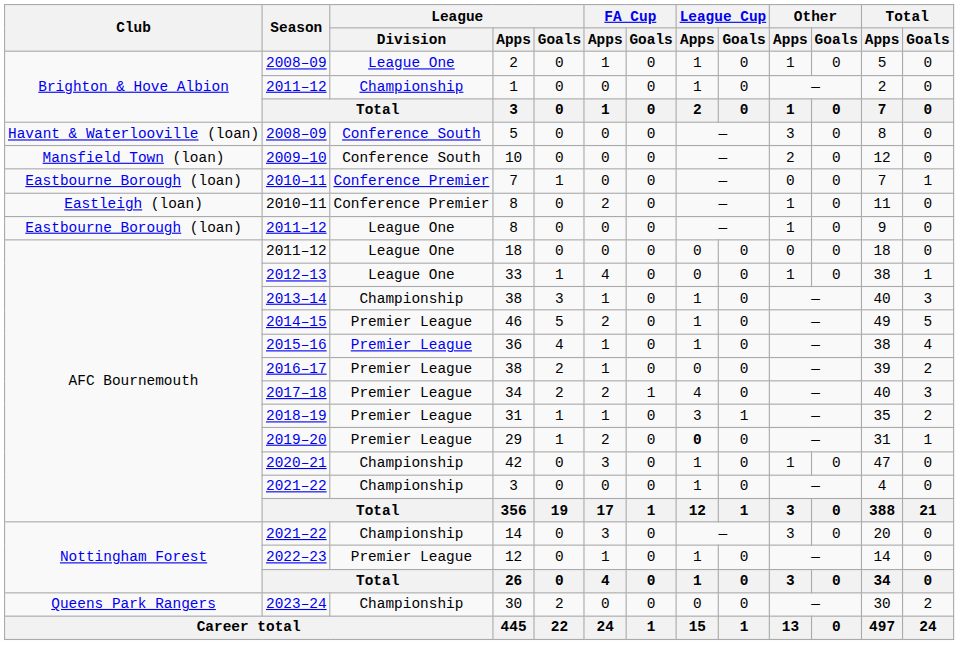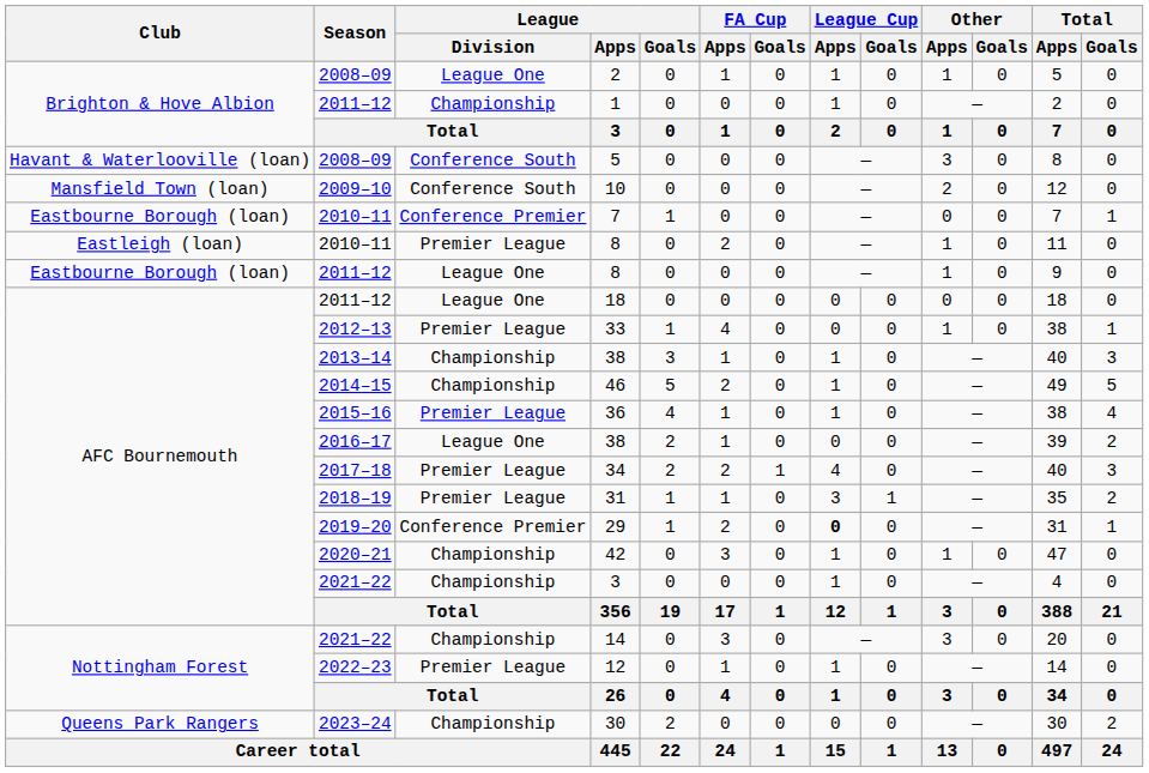 <table class=wikitable style=text-align:center>
 <tr>
 <th rowspan=2>Club</th>
 <th rowspan=2>Season</th>
 <th colspan=3>League</th>
 <th colspan=2><a href='#'>FA Cup</a></th>
 <th colspan=2><a href='#'>League Cup</a></th>
 <th colspan=2>Other</th>
 <th colspan=2>Total</th>
 </tr>
 <tr>
 <th>Division</th>
 <th>Apps</th>
 <th>Goals</th>
 <th>Apps</th>
 <th>Goals</th>
 <th>Apps</th>
 <th>Goals</th>
 <th>Apps</th>
 <th>Goals</th>
 <th>Apps</th>
 <th>Goals</th>
 </tr>
 <tr>
 <td rowspan=3><a href='#'>Brighton & Hove Albion</a></td>
 <td><a href='#'>2008–09</a></td>
 <td><a href='#'>League One</a></td>
 <td>2</td>
 <td>0</td>
 <td>1</td>
 <td>0</td>
 <td>1</td>
 <td>0</td>
 <td>1</td>
 <td>0</td>
 <td>5</td>
 <td>0</td>
 </tr>
 <tr>
 <td><a href='#'>2011–12</a></td>
 <td><a href='#'>Championship</a></td>
 <td>1</td>
 <td>0</td>
 <td>0</td>
 <td>0</td>
 <td>1</td>
 <td>0</td>
 <td colspan=2>—</td>
 <td>2</td>
 <td>0</td>
 </tr>
 <tr>
 <th colspan=2>Total</th>
 <th>3</th>
 <th>0</th>
 <th>1</th>
 <th>0</th>
 <th>2</th>
 <th>0</th>
 <th>1</th>
 <th>0</th>
 <th>7</th>
 <th>0</th>
 </tr>
 <tr>
 <td><a href='#'>Havant & Waterlooville</a> (loan)</td>
 <td><a href='#'>2008–09</a></td>
 <td><a href='#'>Conference South</a></td>
 <td>5</td>
 <td>0</td>
 <td>0</td>
 <td>0</td>
 <td colspan=2>—</td>
 <td>3</td>
 <td>0</td>
 <td>8</td>
 <td>0</td>
 </tr>
 <tr>
 <td><a href='#'>Mansfield Town</a> (loan)</td>
 <td><a href='#'>2009–10</a></td>
 <td>Conference South</td>
 <td>10</td>
 <td>0</td>
 <td>0</td>
 <td>0</td>
 <td colspan=2>—</td>
 <td>2</td>
 <td>0</td>
 <td>12</td>
 <td>0</td>
 </tr>
 <tr>
 <td><a href='#'>Eastbourne Borough</a> (loan)</td>
 <td><a href='#'>2010–11</a></td>
 <td><a href='#'>Conference Premier</a></td>
 <td>7</td>
 <td>1</td>
 <td>0</td>
 <td>0</td>
 <td colspan=2>—</td>
 <td>0</td>
 <td>0</td>
 <td>7</td>
 <td>1</td>
 </tr>
 <tr>
 <td><a href='#'>Eastleigh</a> (loan)</td>
 <td>2010–11</td>
-<td>Conference Premier</td>
+<td>Premier League</td>
 <td>8</td>
 <td>0</td>
 <td>2</td>
 <td>0</td>
 <td colspan=2>—</td>
 <td>1</td>
 <td>0</td>
 <td>11</td>
 <td>0</td>
 </tr>
 <tr>
 <td><a href='#'>Eastbourne Borough</a> (loan)</td>
 <td><a href='#'>2011–12</a></td>
 <td>League One</td>
 <td>8</td>
 <td>0</td>
 <td>0</td>
 <td>0</td>
 <td colspan=2>—</td>
 <td>1</td>
 <td>0</td>
 <td>9</td>
 <td>0</td>
 </tr>
 <tr>
 <td rowspan=12>AFC Bournemouth</td>
 <td>2011–12</td>
 <td>League One</td>
 <td>18</td>
 <td>0</td>
 <td>0</td>
 <td>0</td>
 <td>0</td>
 <td>0</td>
 <td>0</td>
 <td>0</td>
 <td>18</td>
 <td>0</td>
 </tr>
 <tr>
 <td><a href='#'>2012–13</a></td>
-<td>League One</td>
+<td>Premier League</td>
 <td>33</td>
 <td>1</td>
 <td>4</td>
 <td>0</td>
 <td>0</td>
 <td>0</td>
 <td>1</td>
 <td>0</td>
 <td>38</td>
 <td>1</td>
 </tr>
 <tr>
 <td><a href='#'>2013–14</a></td>
 <td>Championship</td>
 <td>38</td>
 <td>3</td>
 <td>1</td>
 <td>0</td>
 <td>1</td>
 <td>0</td>
 <td colspan=2>—</td>
 <td>40</td>
 <td>3</td>
 </tr>
 <tr>
 <td><a href='#'>2014–15</a></td>
-<td>Premier League</td>
+<td>Championship</td>
 <td>46</td>
 <td>5</td>
 <td>2</td>
 <td>0</td>
 <td>1</td>
 <td>0</td>
 <td colspan=2>—</td>
 <td>49</td>
 <td>5</td>
 </tr>
 <tr>
 <td><a href='#'>2015–16</a></td>
 <td><a href='#'>Premier League</a></td>
 <td>36</td>
 <td>4</td>
 <td>1</td>
 <td>0</td>
 <td>1</td>
 <td>0</td>
 <td colspan=2>—</td>
 <td>38</td>
 <td>4</td>
 </tr>
 <tr>
 <td><a href='#'>2016–17</a></td>
-<td>Premier League</td>
+<td>League One</td>
 <td>38</td>
 <td>2</td>
 <td>1</td>
 <td>0</td>
 <td>0</td>
 <td>0</td>
 <td colspan=2>—</td>
 <td>39</td>
 <td>2</td>
 </tr>
 <tr>
 <td><a href='#'>2017–18</a></td>
 <td>Premier League</td>
 <td>34</td>
 <td>2</td>
 <td>2</td>
 <td>1</td>
 <td>4</td>
 <td>0</td>
 <td colspan=2>—</td>
 <td>40</td>
 <td>3</td>
 </tr>
 <tr>
 <td><a href='#'>2018–19</a></td>
 <td>Premier League</td>
 <td>31</td>
 <td>1</td>
 <td>1</td>
 <td>0</td>
 <td>3</td>
 <td>1</td>
 <td colspan=2>—</td>
 <td>35</td>
 <td>2</td>
 </tr>
 <tr>
 <td><a href='#'>2019–20</a></td>
-<td>Premier League</td>
+<td>Conference Premier</td>
 <td>29</td>
 <td>1</td>
 <td>2</td>
 <td>0</td>
 <td><strong>0</strong></td>
 <td>0</td>
 <td colspan=2>—</td>
 <td>31</td>
 <td>1</td>
 </tr>
 <tr>
 <td><a href='#'>2020–21</a></td>
 <td>Championship</td>
 <td>42</td>
 <td>0</td>
 <td>3</td>
 <td>0</td>
 <td>1</td>
 <td>0</td>
 <td>1</td>
 <td>0</td>
 <td>47</td>
 <td>0</td>
 </tr>
 <tr>
 <td><a href='#'>2021–22</a></td>
 <td>Championship</td>
 <td>3</td>
 <td>0</td>
 <td>0</td>
 <td>0</td>
 <td>1</td>
 <td>0</td>
 <td colspan=2>—</td>
 <td>4</td>
 <td>0</td>
 </tr>
 <tr>
 <th colspan=2>Total</th>
 <th>356</th>
 <th>19</th>
 <th>17</th>
 <th>1</th>
 <th>12</th>
 <th>1</th>
 <th>3</th>
 <th>0</th>
 <th>388</th>
 <th>21</th>
 </tr>
 <tr>
 <td rowspan="3"><a href='#'>Nottingham Forest</a></td>
 <td><a href='#'>2021–22</a></td>
 <td>Championship</td>
 <td>14</td>
 <td>0</td>
 <td>3</td>
 <td>0</td>
 <td colspan=2>—</td>
 <td>3</td>
 <td>0</td>
 <td>20</td>
 <td>0</td>
 </tr>
 <tr>
 <td><a href='#'>2022–23</a></td>
 <td>Premier League</td>
 <td>12</td>
 <td>0</td>
 <td>1</td>
 <td>0</td>
 <td>1</td>
 <td>0</td>
 <td colspan=2>—</td>
 <td>14</td>
 <td>0</td>
 </tr>
 <tr>
 <th colspan=2>Total</th>
 <th>26</th>
 <th>0</th>
 <th>4</th>
 <th>0</th>
 <th>1</th>
 <th>0</th>
 <th>3</th>
 <th>0</th>
 <th>34</th>
 <th>0</th>
 </tr>
 <tr>
 <td><a href='#'>Queens Park Rangers</a></td>
 <td><a href='#'>2023–24</a></td>
 <td>Championship</td>
 <td>30</td>
 <td>2</td>
 <td>0</td>
 <td>0</td>
 <td>0</td>
 <td>0</td>
 <td colspan="2">—</td>
 <td>30</td>
 <td>2</td>
 </tr>
 <tr>
 <th colspan=3>Career total</th>
 <th>445</th>
 <th>22</th>
 <th>24</th>
 <th>1</th>
 <th>15</th>
 <th>1</th>
 <th>13</th>
 <th>0</th>
 <th>497</th>
 <th>24</th>
 </tr>
 </table>
